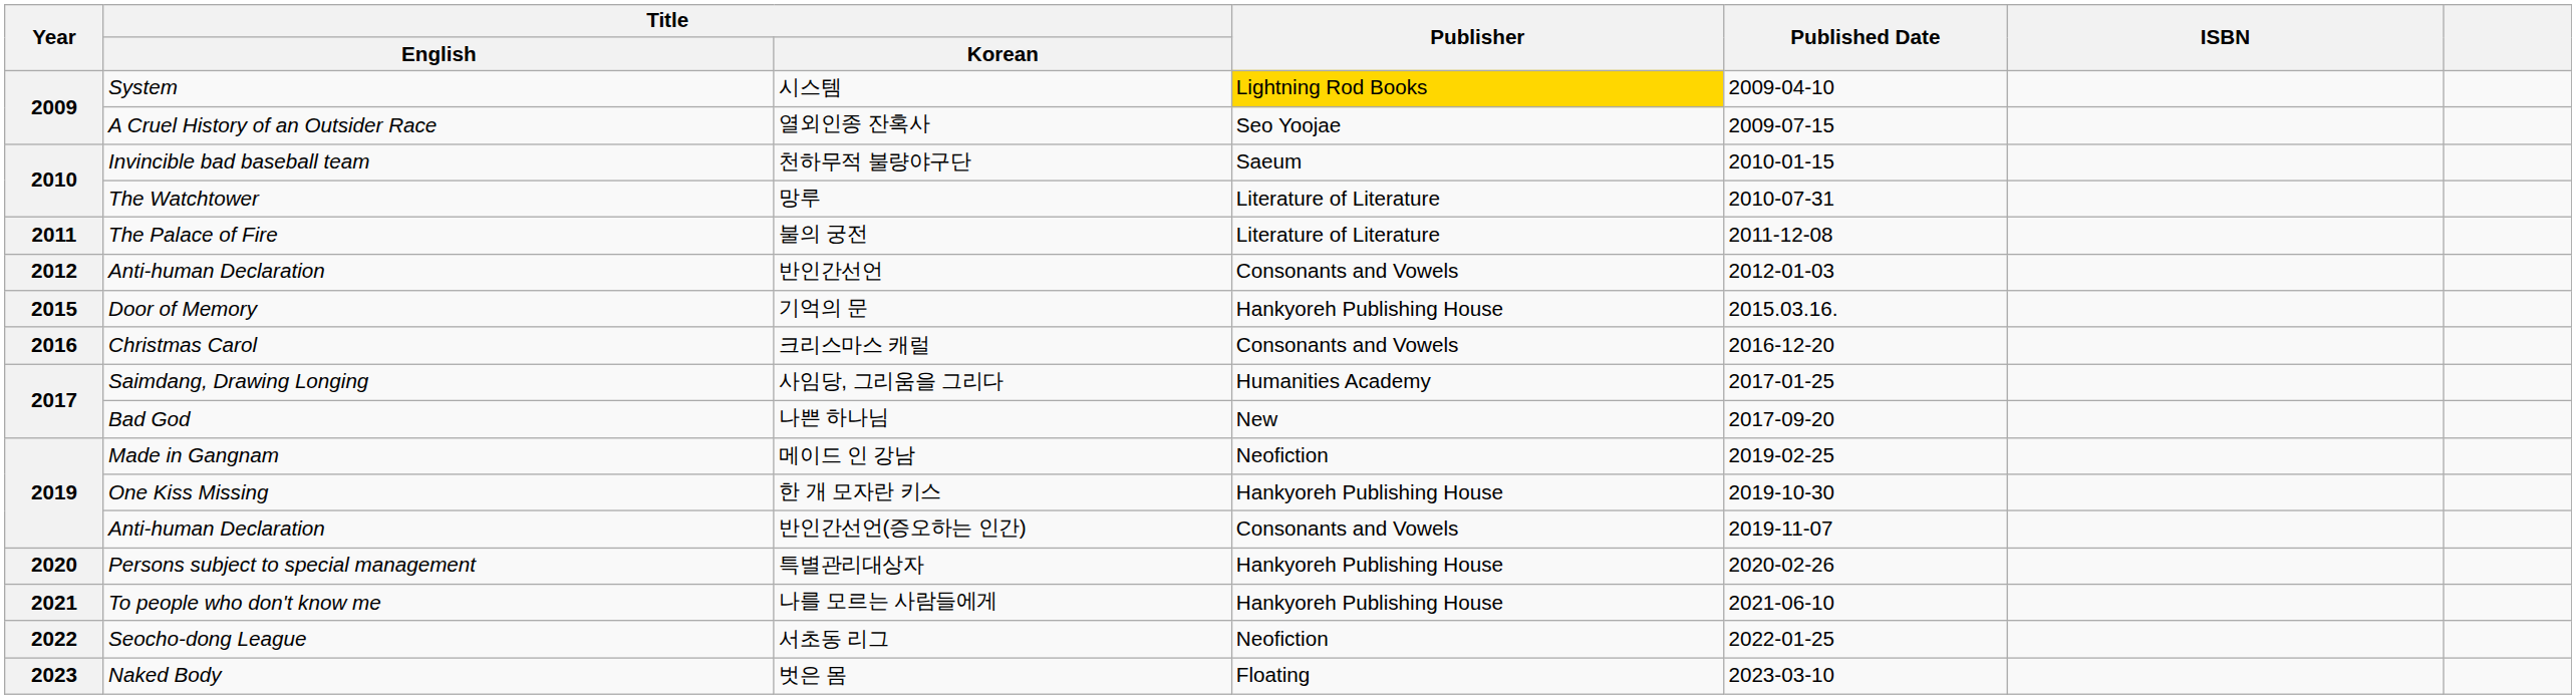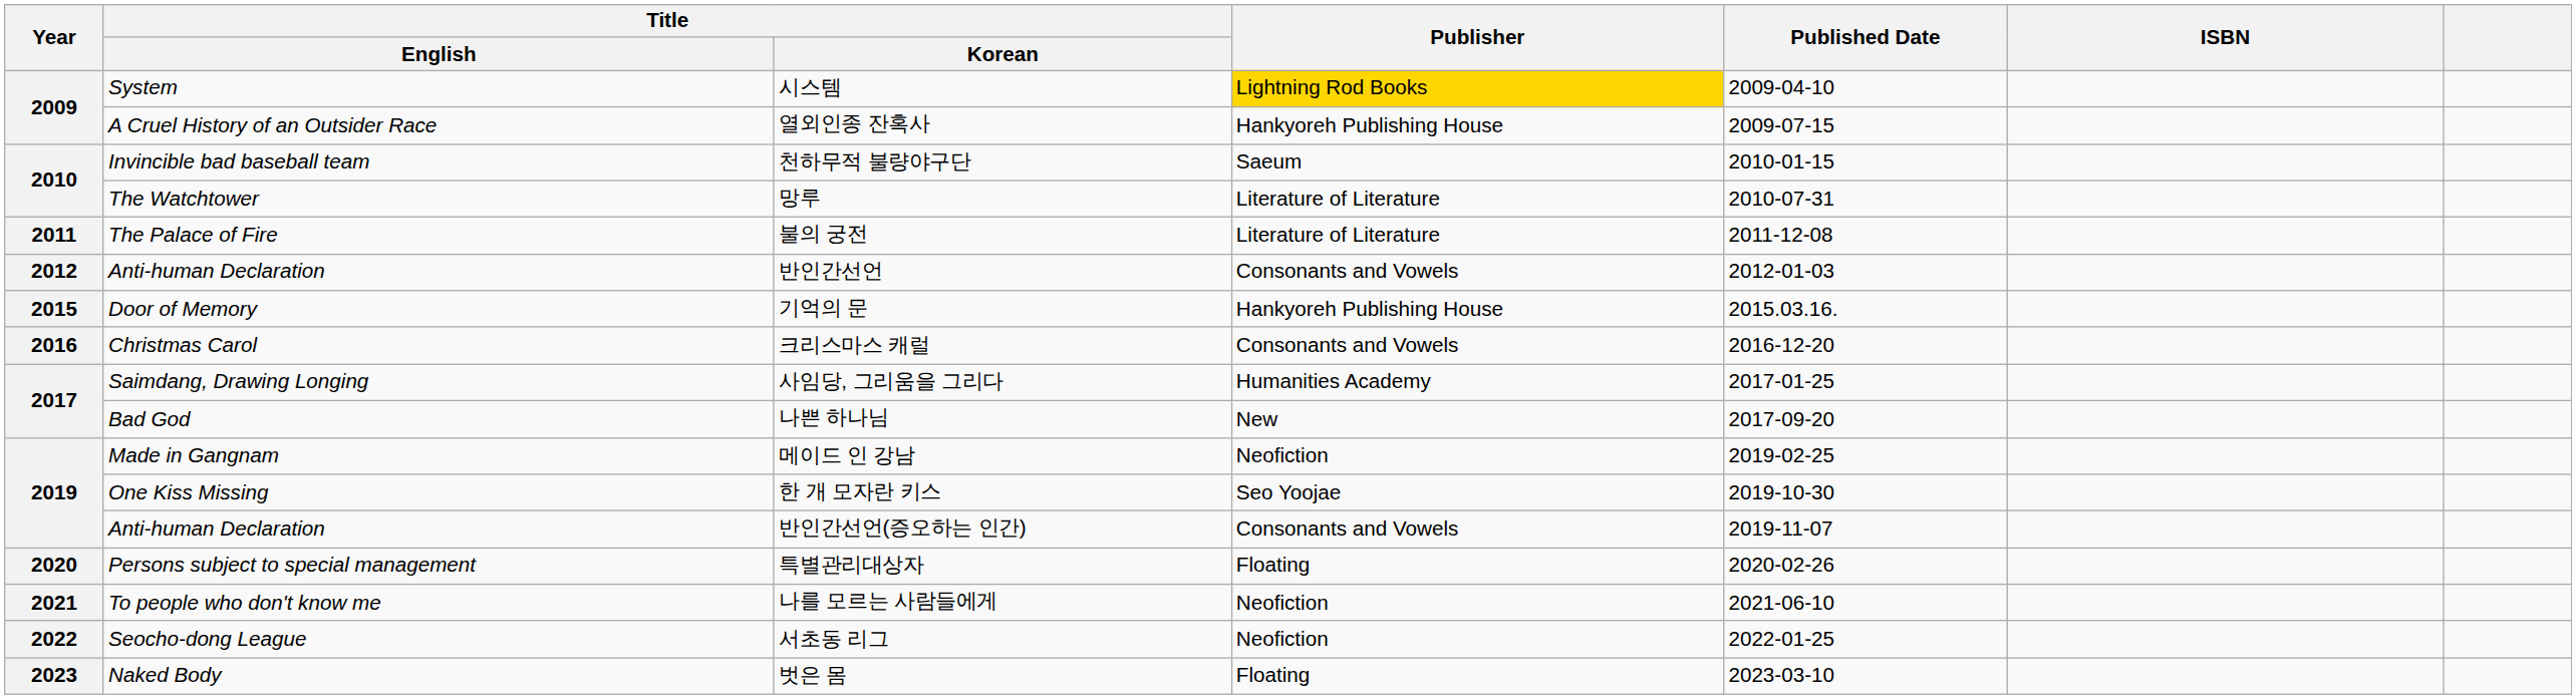 <table class="wikitable sortable plainrowheaders" style="text-align:none; font-size:100%; padding:0 auto; width:100%; margin:auto">
 <tr>
 <th rowspan="2" scope="col">Year</th>
 <th colspan="2" scope="col">Title</th>
 <th rowspan="2" scope="col">Publisher</th>
 <th rowspan="2" scope="col">Published Date</th>
 <th rowspan="2" scope="col" style="width:17%;">ISBN</th>
 <th rowspan="2" scope="col" class="unsortable" style="width:5%;"></th>
 </tr>
 <tr>
 <th>English</th>
 <th>Korean</th>
 </tr>
 <tr>
 <th rowspan="2" scope="row">2009</th>
 <td><em>System</em></td>
 <td>시스템</td>
 <td style="background: gold;">Lightning Rod Books</td>
 <td>2009-04-10</td>
 <td></td>
 <td></td>
 </tr>
 <tr>
 <td><em>A Cruel History of an Outsider Race</em></td>
 <td>열외인종 잔혹사</td>
-<td>Seo Yoojae</td>
+<td>Hankyoreh Publishing House</td>
 <td>2009-07-15</td>
 <td></td>
 <td></td>
 </tr>
 <tr>
 <th rowspan="2" scope="row">2010</th>
 <td><em>Invincible bad baseball team</em></td>
 <td>천하무적 불량야구단</td>
 <td>Saeum</td>
 <td>2010-01-15</td>
 <td></td>
 <td></td>
 </tr>
 <tr>
 <td><em>The Watchtower</em></td>
 <td>망루</td>
 <td>Literature of Literature</td>
 <td>2010-07-31</td>
 <td></td>
 <td></td>
 </tr>
 <tr>
 <th scope="row">2011</th>
 <td><em>The Palace of Fire</em></td>
 <td>불의 궁전</td>
 <td>Literature of Literature</td>
 <td>2011-12-08</td>
 <td></td>
 <td></td>
 </tr>
 <tr>
 <th scope="row">2012</th>
 <td><em>Anti-human Declaration</em></td>
 <td>반인간선언</td>
 <td>Consonants and Vowels</td>
 <td>2012-01-03</td>
 <td></td>
 <td></td>
 </tr>
 <tr>
 <th scope="row">2015</th>
 <td><em>Door of Memory</em></td>
 <td>기억의 문</td>
 <td>Hankyoreh Publishing House</td>
 <td>2015.03.16.</td>
 <td></td>
 <td></td>
 </tr>
 <tr>
 <th scope="row">2016</th>
 <td><em>Christmas Carol</em></td>
 <td>크리스마스 캐럴</td>
 <td>Consonants and Vowels</td>
 <td>2016-12-20</td>
 <td></td>
 <td></td>
 </tr>
 <tr>
 <th rowspan="2" scope="row">2017</th>
 <td><em>Saimdang, Drawing Longing</em></td>
 <td>사임당, 그리움을 그리다</td>
 <td>Humanities Academy</td>
 <td>2017-01-25</td>
 <td></td>
 <td></td>
 </tr>
 <tr>
 <td><em>Bad God</em></td>
 <td>나쁜 하나님</td>
 <td>New</td>
 <td>2017-09-20</td>
 <td></td>
 <td></td>
 </tr>
 <tr>
 <th rowspan="3" scope="row">2019</th>
 <td><em>Made in Gangnam</em></td>
 <td>메이드 인 강남</td>
 <td>Neofiction</td>
 <td>2019-02-25</td>
 <td></td>
 <td></td>
 </tr>
 <tr>
 <td><em>One Kiss Missing</em></td>
 <td>한 개 모자란 키스</td>
-<td>Hankyoreh Publishing House</td>
+<td>Seo Yoojae</td>
 <td>2019-10-30</td>
 <td></td>
 <td></td>
 </tr>
 <tr>
 <td><em>Anti-human Declaration</em></td>
 <td>반인간선언(증오하는 인간)</td>
 <td>Consonants and Vowels</td>
 <td>2019-11-07</td>
 <td></td>
 <td></td>
 </tr>
 <tr>
 <th scope="row">2020</th>
 <td><em>Persons subject to special management</em></td>
 <td>특별관리대상자</td>
-<td>Hankyoreh Publishing House</td>
+<td>Floating</td>
 <td>2020-02-26</td>
 <td></td>
 <td></td>
 </tr>
 <tr>
 <th scope="row">2021</th>
 <td><em>To people who don't know me</em></td>
 <td>나를 모르는 사람들에게</td>
-<td>Hankyoreh Publishing House</td>
+<td>Neofiction</td>
 <td>2021-06-10</td>
 <td></td>
 <td></td>
 </tr>
 <tr>
 <th scope="row">2022</th>
 <td><em>Seocho-dong League</em></td>
 <td>서초동 리그</td>
 <td>Neofiction</td>
 <td>2022-01-25</td>
 <td></td>
 <td></td>
 </tr>
 <tr>
 <th scope="row">2023</th>
 <td><em>Naked Body</em></td>
 <td>벗은 몸</td>
 <td>Floating</td>
 <td>2023-03-10</td>
 <td></td>
 <td></td>
 </tr>
 </table>
